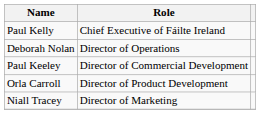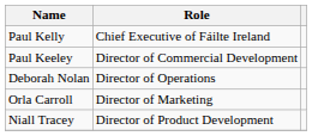 <table class= wikitable sortable>
 <tr>
 <th>Name</th>
 <th>Role</th>
 <th class="unsortable"></th>
 </tr>
 <tr>
 <td>Paul Kelly</td>
 <td>Chief Executive of Fáilte Ireland</td>
 <td></td>
 </tr>
 <tr>
+<td>Paul Keeley</td>
+<td>Director of Commercial Development</td>
+<td></td>
+</tr>
+<tr>
 <td>Deborah Nolan</td>
 <td>Director of Operations</td>
 <td></td>
 </tr>
 <tr>
-<td>Paul Keeley</td>
-<td>Director of Commercial Development</td>
-<td></td>
-</tr>
-<tr>
 <td>Orla Carroll</td>
-<td>Director of Product Development</td>
+<td>Director of Marketing</td>
 <td></td>
 </tr>
 <tr>
 <td>Niall Tracey</td>
-<td>Director of Marketing</td>
+<td>Director of Product Development</td>
 <td></td>
 </tr>
 <tr>
 </tr>
 </table>
